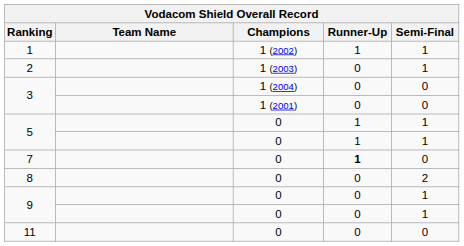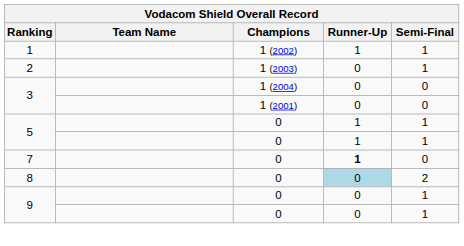 <table class="wikitable sortable" style="text-align:center; font-size:90%; width:45%">
 <tr>
 <th colspan=5>Vodacom Shield Overall Record</th>
 </tr>
 <tr>
 <th style="width:10%;">Ranking</th>
 <th style="width:40%;">Team Name</th>
 <th style="width:20%;">Champions</th>
 <th style="width:15%;">Runner-Up</th>
 <th style="width:15%;">Semi-Final</th>
 </tr>
 <tr>
 <td>1</td>
 <td align=left></td>
 <td>1 <small>(<a href='#'>2002</a>)</small></td>
 <td>1</td>
 <td>1</td>
 </tr>
 <tr>
 <td>2</td>
 <td align=left></td>
 <td>1 <small>(<a href='#'>2003</a>)</small></td>
 <td>0</td>
 <td>1</td>
 </tr>
 <tr>
 <td rowspan=2>3</td>
 <td align=left></td>
 <td>1 <small>(<a href='#'>2004</a>)</small></td>
 <td>0</td>
 <td>0</td>
 </tr>
 <tr>
 <td align=left></td>
 <td>1 <small>(<a href='#'>2001</a>)</small></td>
 <td>0</td>
 <td>0</td>
 </tr>
 <tr>
 <td rowspan=2>5</td>
 <td align=left></td>
 <td>0</td>
 <td>1</td>
 <td>1</td>
 </tr>
 <tr>
 <td align=left></td>
 <td>0</td>
 <td>1</td>
 <td>1</td>
 </tr>
 <tr>
 <td>7</td>
 <td align=left></td>
 <td>0</td>
 <td><strong>1</strong></td>
 <td>0</td>
 </tr>
 <tr>
 <td>8</td>
 <td align=left></td>
 <td>0</td>
-<td>0</td>
+<td style="background: lightblue;">0</td>
 <td>2</td>
 </tr>
 <tr>
 <td rowspan=2>9</td>
 <td align=left></td>
 <td>0</td>
 <td>0</td>
 <td>1</td>
 </tr>
 <tr>
 <td align=left></td>
 <td>0</td>
 <td>0</td>
 <td>1</td>
 </tr>
-<tr>
-<td>11</td>
-<td align=left></td>
-<td>0</td>
-<td>0</td>
-<td>0</td>
-</tr>
 </table>
